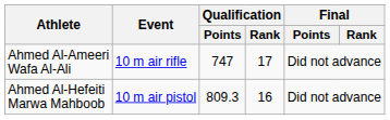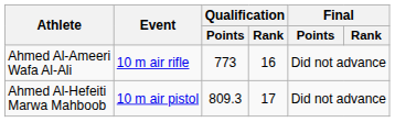 <table class=wikitable style=font-size:90%;text-align:center>
 <tr>
 <th rowspan="2">Athlete</th>
 <th rowspan="2">Event</th>
 <th colspan=2>Qualification</th>
 <th colspan=2>Final</th>
 </tr>
 <tr style="font-size:95%">
 <th>Points</th>
 <th>Rank</th>
 <th>Points</th>
 <th>Rank</th>
 </tr>
 <tr>
 <td align=left>Ahmed Al-Ameeri<br>Wafa Al-Ali</td>
 <td align=left><a href='#'>10 m air rifle</a></td>
-<td>747</td>
-<td>17</td>
+<td>773</td>
+<td>16</td>
 <td colspan=2>Did not advance</td>
 </tr>
 <tr>
 <td align=left>Ahmed Al-Hefeiti<br>Marwa Mahboob</td>
 <td align=left><a href='#'>10 m air pistol</a></td>
 <td>809.3</td>
-<td>16</td>
+<td>17</td>
 <td colspan=2>Did not advance</td>
 </tr>
 </table>
